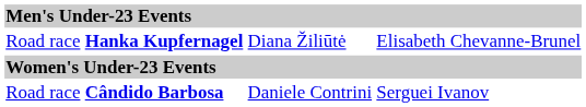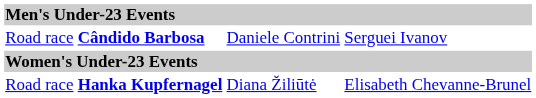 <table>
 <tr bgcolor="#cccccc">
 <td colspan=4><strong>Men's Under-23 Events</strong></td>
+</tr>
+<tr>
+<td><a href='#'>Road race</a><br></td>
+<td><strong><a href='#'>Cândido Barbosa</a></strong><br><small></small></td>
+<td><a href='#'>Daniele Contrini</a><br><small></small></td>
+<td><a href='#'>Serguei Ivanov</a><br><small></small></td>
+</tr>
+<tr bgcolor="#cccccc">
+<td colspan=4><strong>Women's Under-23 Events</strong></td>
 </tr>
 <tr>
 <td><a href='#'>Road race</a><br></td>
 <td><strong><a href='#'>Hanka Kupfernagel</a></strong><br><small></small></td>
 <td><a href='#'>Diana Žiliūtė</a><br><small></small></td>
 <td><a href='#'>Elisabeth Chevanne-Brunel</a><br><small></small></td>
 </tr>
-<tr bgcolor="#cccccc">
-<td colspan=4><strong>Women's Under-23 Events</strong></td>
-</tr>
-<tr>
-<td><a href='#'>Road race</a><br></td>
-<td><strong><a href='#'>Cândido Barbosa</a></strong><br><small></small></td>
-<td><a href='#'>Daniele Contrini</a><br><small></small></td>
-<td><a href='#'>Serguei Ivanov</a><br><small></small></td>
-</tr>
 </table>
